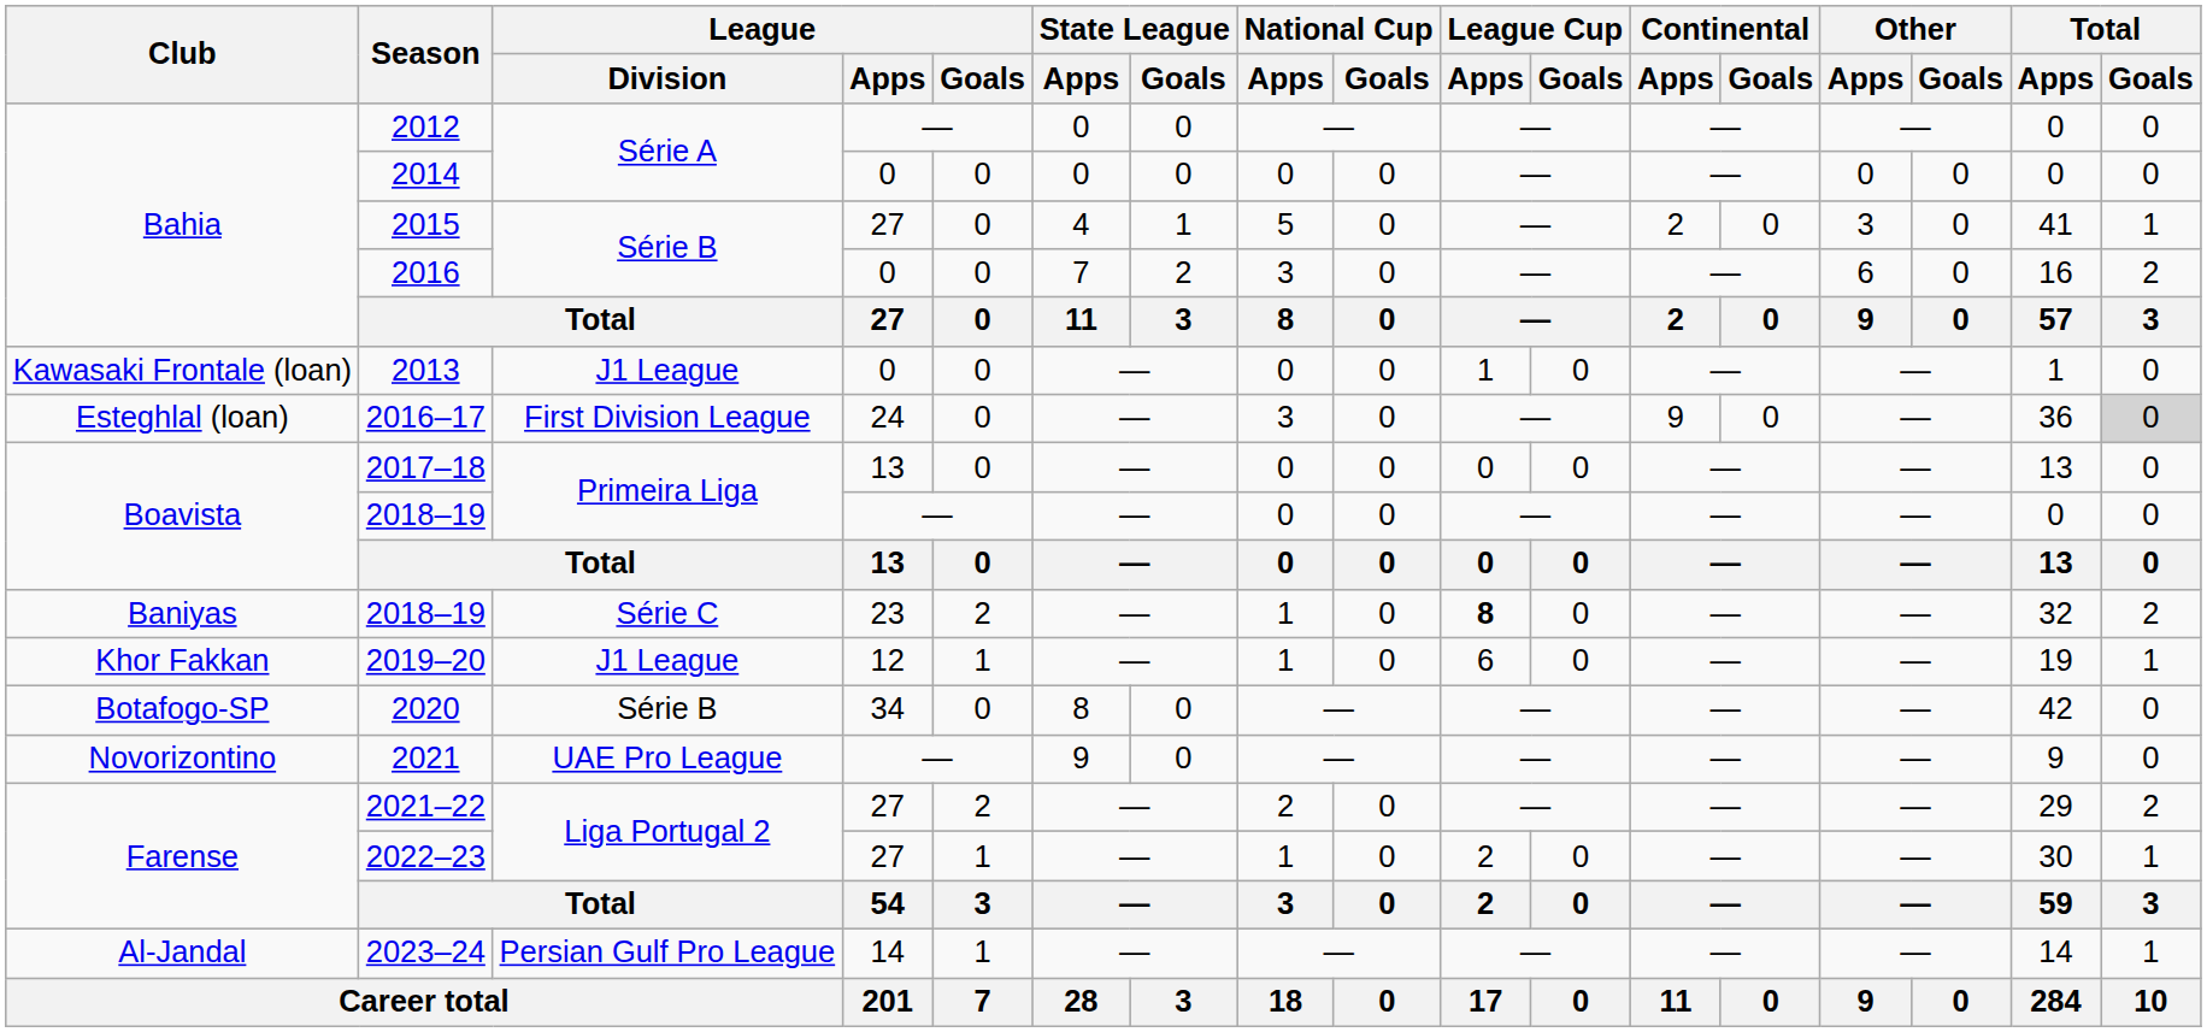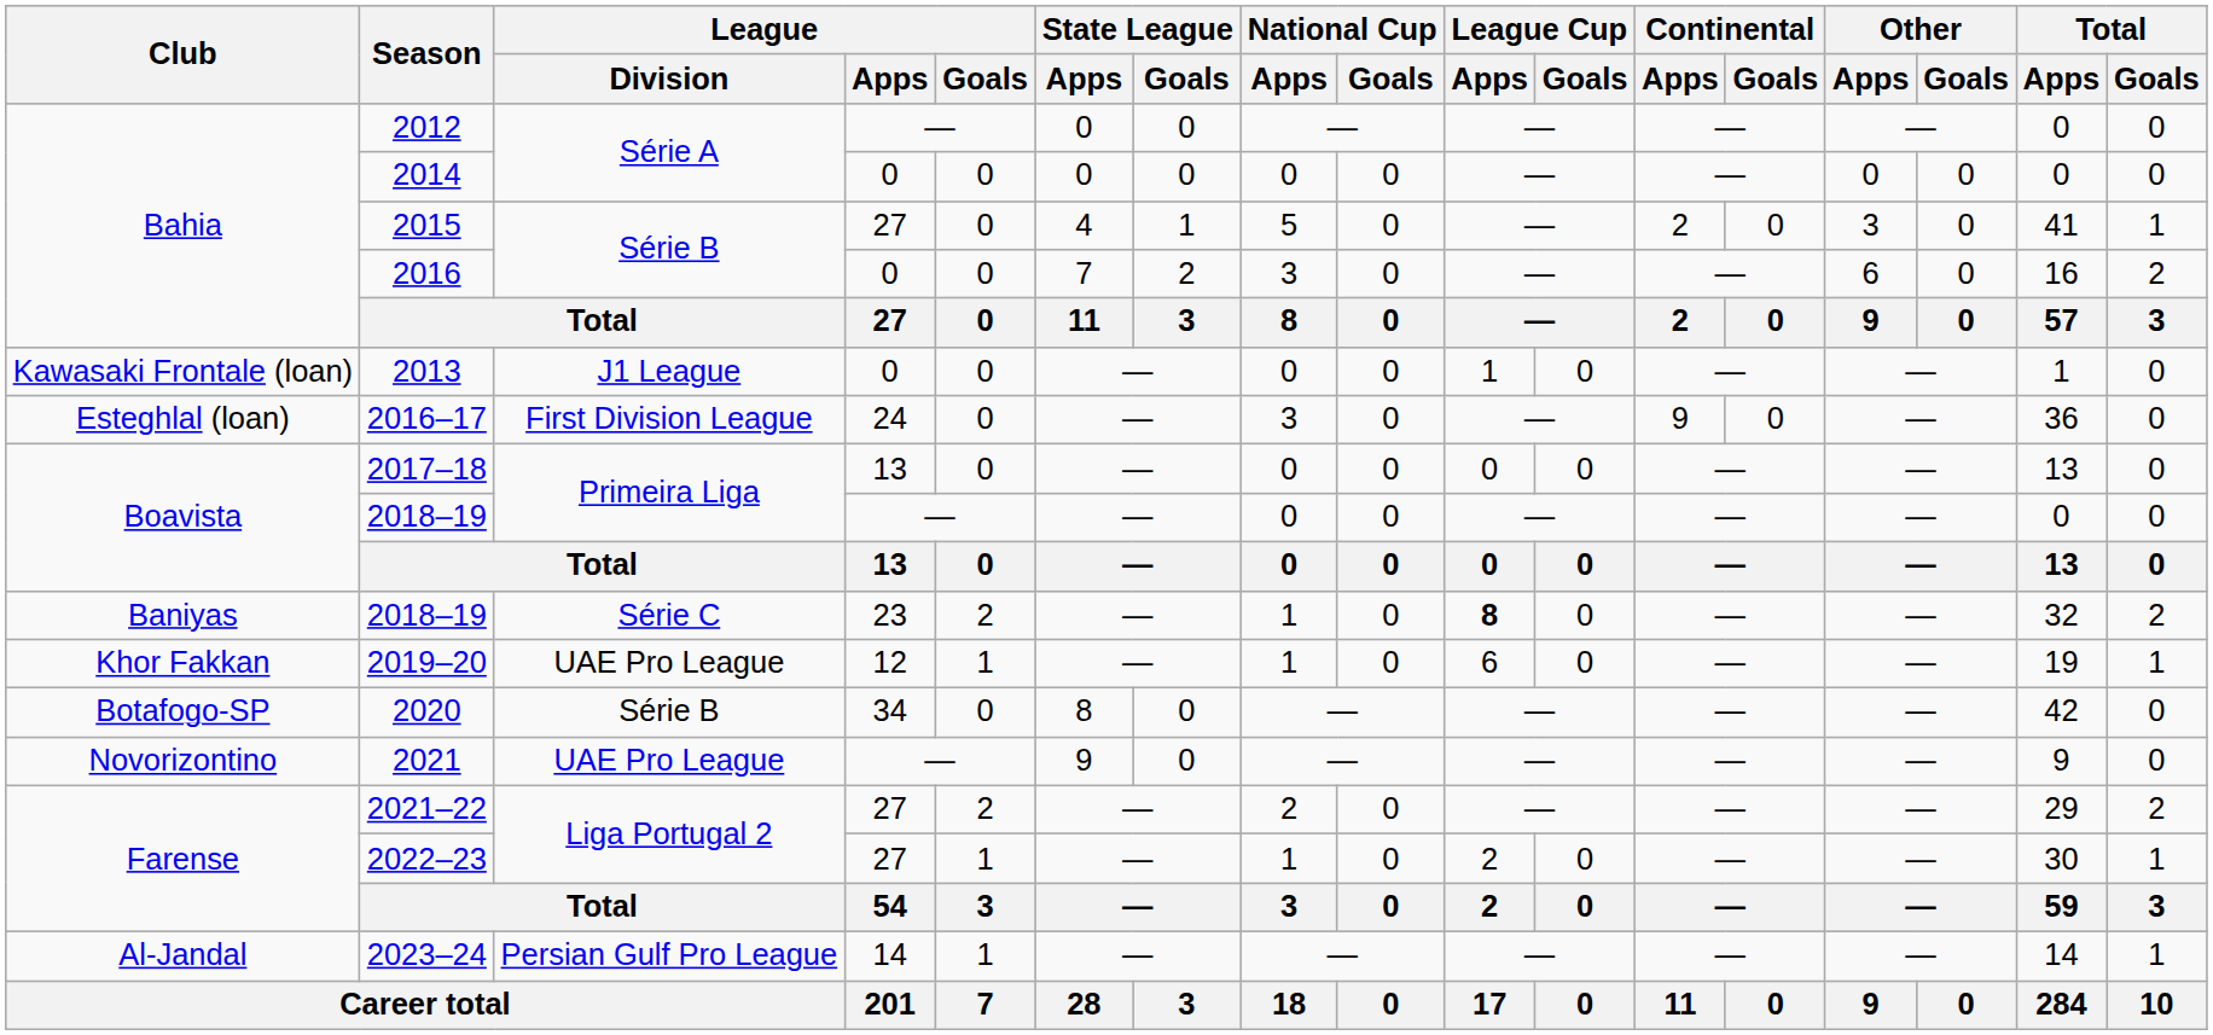 <table class="wikitable" style="text-align:center;">
 <tr>
 <th rowspan="2">Club</th>
 <th rowspan="2">Season</th>
 <th colspan="3">League</th>
 <th colspan="2">State League</th>
 <th colspan="2">National Cup</th>
 <th colspan="2">League Cup</th>
 <th colspan="2">Continental</th>
 <th colspan="2">Other</th>
 <th colspan="2">Total</th>
 </tr>
 <tr>
 <th>Division</th>
 <th>Apps</th>
 <th>Goals</th>
 <th>Apps</th>
 <th>Goals</th>
 <th>Apps</th>
 <th>Goals</th>
 <th>Apps</th>
 <th>Goals</th>
 <th>Apps</th>
 <th>Goals</th>
 <th>Apps</th>
 <th>Goals</th>
 <th>Apps</th>
 <th>Goals</th>
 </tr>
 <tr>
 <td rowspan="5"><a href='#'>Bahia</a></td>
 <td><a href='#'>2012</a></td>
 <td rowspan="2"><a href='#'>Série A</a></td>
 <td colspan="2">—</td>
 <td>0</td>
 <td>0</td>
 <td colspan="2">—</td>
 <td colspan="2">—</td>
 <td colspan="2">—</td>
 <td colspan="2">—</td>
 <td>0</td>
 <td>0</td>
 </tr>
 <tr>
 <td><a href='#'>2014</a></td>
 <td>0</td>
 <td>0</td>
 <td>0</td>
 <td>0</td>
 <td>0</td>
 <td>0</td>
 <td colspan="2">—</td>
 <td colspan="2">—</td>
 <td>0</td>
 <td>0</td>
 <td>0</td>
 <td>0</td>
 </tr>
 <tr>
 <td><a href='#'>2015</a></td>
 <td rowspan="2"><a href='#'>Série B</a></td>
 <td>27</td>
 <td>0</td>
 <td>4</td>
 <td>1</td>
 <td>5</td>
 <td>0</td>
 <td colspan="2">—</td>
 <td>2</td>
 <td>0</td>
 <td>3</td>
 <td>0</td>
 <td>41</td>
 <td>1</td>
 </tr>
 <tr>
 <td><a href='#'>2016</a></td>
 <td>0</td>
 <td>0</td>
 <td>7</td>
 <td>2</td>
 <td>3</td>
 <td>0</td>
 <td colspan="2">—</td>
 <td colspan="2">—</td>
 <td>6</td>
 <td>0</td>
 <td>16</td>
 <td>2</td>
 </tr>
 <tr>
 <th colspan="2">Total</th>
 <th>27</th>
 <th>0</th>
 <th>11</th>
 <th>3</th>
 <th>8</th>
 <th>0</th>
 <th colspan="2">—</th>
 <th>2</th>
 <th>0</th>
 <th>9</th>
 <th>0</th>
 <th>57</th>
 <th>3</th>
 </tr>
 <tr>
 <td><a href='#'>Kawasaki Frontale</a> (loan)</td>
 <td><a href='#'>2013</a></td>
 <td><a href='#'>J1 League</a></td>
 <td>0</td>
 <td>0</td>
 <td colspan="2">—</td>
 <td>0</td>
 <td>0</td>
 <td>1</td>
 <td>0</td>
 <td colspan="2">—</td>
 <td colspan="2">—</td>
 <td>1</td>
 <td>0</td>
 </tr>
 <tr>
 <td><a href='#'>Esteghlal</a> (loan)</td>
 <td><a href='#'>2016–17</a></td>
 <td><a href='#'>First Division League</a></td>
 <td>24</td>
 <td>0</td>
 <td colspan="2">—</td>
 <td>3</td>
 <td>0</td>
 <td colspan="2">—</td>
 <td>9</td>
 <td>0</td>
 <td colspan="2">—</td>
 <td>36</td>
-<td style="background: lightgrey;">0</td>
+<td>0</td>
 </tr>
 <tr>
 <td rowspan="3"><a href='#'>Boavista</a></td>
 <td><a href='#'>2017–18</a></td>
 <td rowspan="2"><a href='#'>Primeira Liga</a></td>
 <td>13</td>
 <td>0</td>
 <td colspan="2">—</td>
 <td>0</td>
 <td>0</td>
 <td>0</td>
 <td>0</td>
 <td colspan="2">—</td>
 <td colspan="2">—</td>
 <td>13</td>
 <td>0</td>
 </tr>
 <tr>
 <td><a href='#'>2018–19</a></td>
 <td colspan="2">—</td>
 <td colspan="2">—</td>
 <td>0</td>
 <td>0</td>
 <td colspan="2">—</td>
 <td colspan="2">—</td>
 <td colspan="2">—</td>
 <td>0</td>
 <td>0</td>
 </tr>
 <tr>
 <th colspan="2">Total</th>
 <th>13</th>
 <th>0</th>
 <th colspan="2">—</th>
 <th>0</th>
 <th>0</th>
 <th>0</th>
 <th>0</th>
 <th colspan="2">—</th>
 <th colspan="2">—</th>
 <th>13</th>
 <th>0</th>
 </tr>
 <tr>
 <td><a href='#'>Baniyas</a></td>
 <td><a href='#'>2018–19</a></td>
 <td><a href='#'>Série C</a></td>
 <td>23</td>
 <td>2</td>
 <td colspan="2">—</td>
 <td>1</td>
 <td>0</td>
 <td><strong>8</strong></td>
 <td>0</td>
 <td colspan="2">—</td>
 <td colspan="2">—</td>
 <td>32</td>
 <td>2</td>
 </tr>
 <tr>
 <td><a href='#'>Khor Fakkan</a></td>
 <td><a href='#'>2019–20</a></td>
-<td><a href='#'>J1 League</a></td>
+<td>UAE Pro League</td>
 <td>12</td>
 <td>1</td>
 <td colspan="2">—</td>
 <td>1</td>
 <td>0</td>
 <td>6</td>
 <td>0</td>
 <td colspan="2">—</td>
 <td colspan="2">—</td>
 <td>19</td>
 <td>1</td>
 </tr>
 <tr>
 <td><a href='#'>Botafogo-SP</a></td>
 <td><a href='#'>2020</a></td>
 <td>Série B</td>
 <td>34</td>
 <td>0</td>
 <td>8</td>
 <td>0</td>
 <td colspan="2">—</td>
 <td colspan="2">—</td>
 <td colspan="2">—</td>
 <td colspan="2">—</td>
 <td>42</td>
 <td>0</td>
 </tr>
 <tr>
 <td><a href='#'>Novorizontino</a></td>
 <td><a href='#'>2021</a></td>
 <td><a href='#'>UAE Pro League</a></td>
 <td colspan="2">—</td>
 <td>9</td>
 <td>0</td>
 <td colspan="2">—</td>
 <td colspan="2">—</td>
 <td colspan="2">—</td>
 <td colspan="2">—</td>
 <td>9</td>
 <td>0</td>
 </tr>
 <tr>
 <td rowspan="3"><a href='#'>Farense</a></td>
 <td><a href='#'>2021–22</a></td>
 <td rowspan="2"><a href='#'>Liga Portugal 2</a></td>
 <td>27</td>
 <td>2</td>
 <td colspan="2">—</td>
 <td>2</td>
 <td>0</td>
 <td colspan="2">—</td>
 <td colspan="2">—</td>
 <td colspan="2">—</td>
 <td>29</td>
 <td>2</td>
 </tr>
 <tr>
 <td><a href='#'>2022–23</a></td>
 <td>27</td>
 <td>1</td>
 <td colspan="2">—</td>
 <td>1</td>
 <td>0</td>
 <td>2</td>
 <td>0</td>
 <td colspan="2">—</td>
 <td colspan="2">—</td>
 <td>30</td>
 <td>1</td>
 </tr>
 <tr>
 <th colspan="2">Total</th>
 <th>54</th>
 <th>3</th>
 <th colspan="2">—</th>
 <th>3</th>
 <th>0</th>
 <th>2</th>
 <th>0</th>
 <th colspan="2">—</th>
 <th colspan="2">—</th>
 <th>59</th>
 <th>3</th>
 </tr>
 <tr>
 <td><a href='#'>Al-Jandal</a></td>
 <td><a href='#'>2023–24</a></td>
 <td><a href='#'>Persian Gulf Pro League</a></td>
 <td>14</td>
 <td>1</td>
 <td colspan="2">—</td>
 <td colspan="2">—</td>
 <td colspan="2">—</td>
 <td colspan="2">—</td>
 <td colspan="2">—</td>
 <td>14</td>
 <td>1</td>
 </tr>
 <tr>
 <th colspan="3">Career total</th>
 <th>201</th>
 <th>7</th>
 <th>28</th>
 <th>3</th>
 <th>18</th>
 <th>0</th>
 <th>17</th>
 <th>0</th>
 <th>11</th>
 <th>0</th>
 <th>9</th>
 <th>0</th>
 <th>284</th>
 <th>10</th>
 </tr>
 </table>
